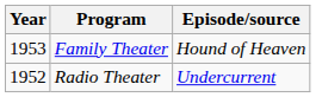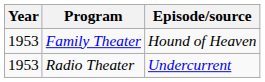 <table class="wikitable sortable">
 <tr>
 <th>Year</th>
 <th>Program</th>
 <th>Episode/source</th>
 </tr>
 <tr>
 <td>1953</td>
 <td><em><a href='#'>Family Theater</a></em></td>
 <td><em>Hound of Heaven</em></td>
 </tr>
 <tr>
-<td>1952</td>
+<td>1953</td>
 <td><em>Radio Theater</em></td>
 <td><em><a href='#'>Undercurrent</a></em></td>
 </tr>
 </table>
